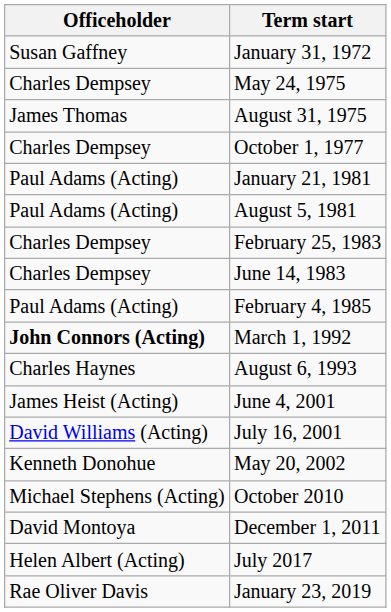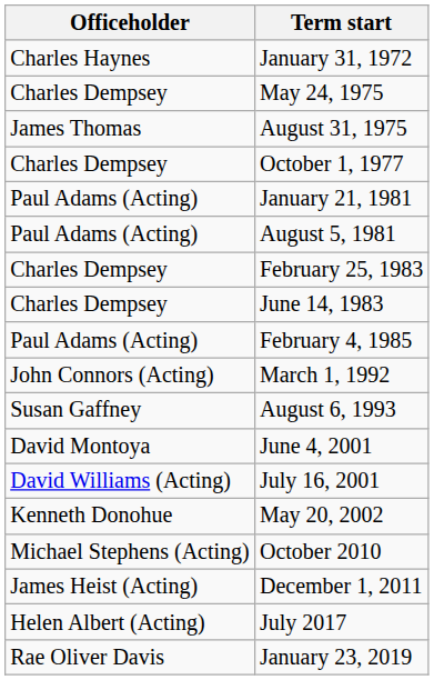 <table class="wikitable sortable">
 <tr style="vertical-align:bottom;">
 <th>Officeholder</th>
 <th>Term start</th>
 </tr>
 <tr>
-<td>Susan Gaffney</td>
+<td>Charles Haynes</td>
 <td>January 31, 1972</td>
 </tr>
 <tr>
 <td>Charles Dempsey</td>
 <td>May 24, 1975</td>
 </tr>
 <tr>
 <td>James Thomas</td>
 <td>August 31, 1975</td>
 </tr>
 <tr>
 <td>Charles Dempsey</td>
 <td>October 1, 1977</td>
 </tr>
 <tr>
 <td>Paul Adams (Acting)</td>
 <td>January 21, 1981</td>
 </tr>
 <tr>
 <td>Paul Adams (Acting)</td>
 <td>August 5, 1981</td>
 </tr>
 <tr>
 <td>Charles Dempsey</td>
 <td>February 25, 1983</td>
 </tr>
 <tr>
 <td>Charles Dempsey</td>
 <td>June 14, 1983</td>
 </tr>
 <tr>
 <td>Paul Adams (Acting)</td>
 <td>February 4, 1985</td>
 </tr>
 <tr>
-<td><strong>John Connors (Acting)</strong></td>
+<td>John Connors (Acting)</td>
 <td>March 1, 1992</td>
 </tr>
 <tr>
-<td>Charles Haynes</td>
+<td>Susan Gaffney</td>
 <td>August 6, 1993</td>
 </tr>
 <tr>
-<td>James Heist (Acting)</td>
+<td>David Montoya</td>
 <td>June 4, 2001</td>
 </tr>
 <tr>
 <td><a href='#'>David Williams</a> (Acting)</td>
 <td>July 16, 2001</td>
 </tr>
 <tr>
 <td>Kenneth Donohue</td>
 <td>May 20, 2002</td>
 </tr>
 <tr>
 <td>Michael Stephens (Acting)</td>
 <td>October 2010</td>
 </tr>
 <tr>
-<td>David Montoya</td>
+<td>James Heist (Acting)</td>
 <td>December 1, 2011</td>
 </tr>
 <tr>
 <td>Helen Albert (Acting)</td>
 <td>July 2017</td>
 </tr>
 <tr>
 <td>Rae Oliver Davis</td>
 <td>January 23, 2019</td>
 </tr>
 </table>
